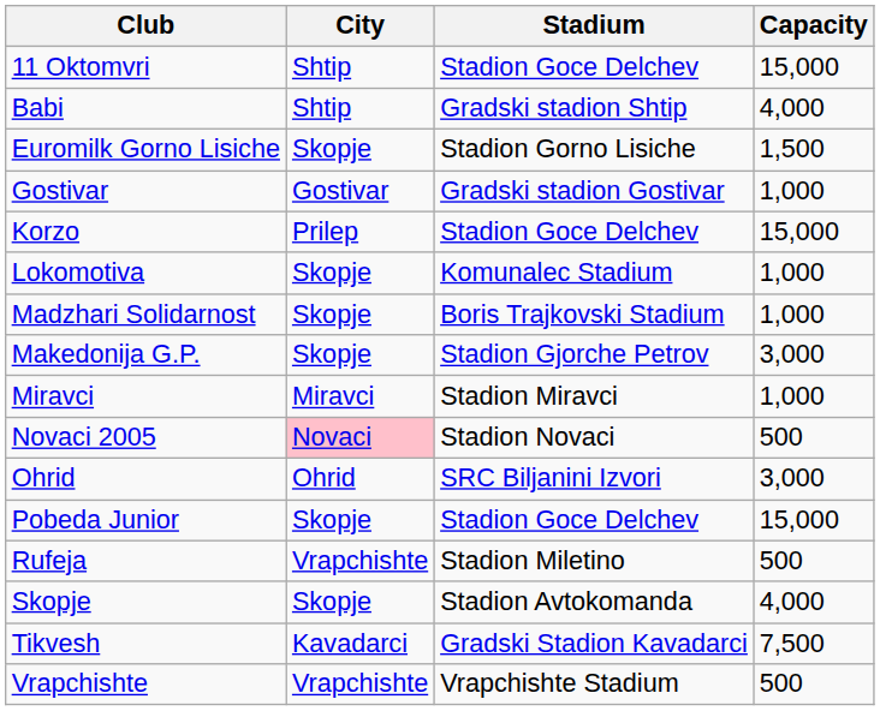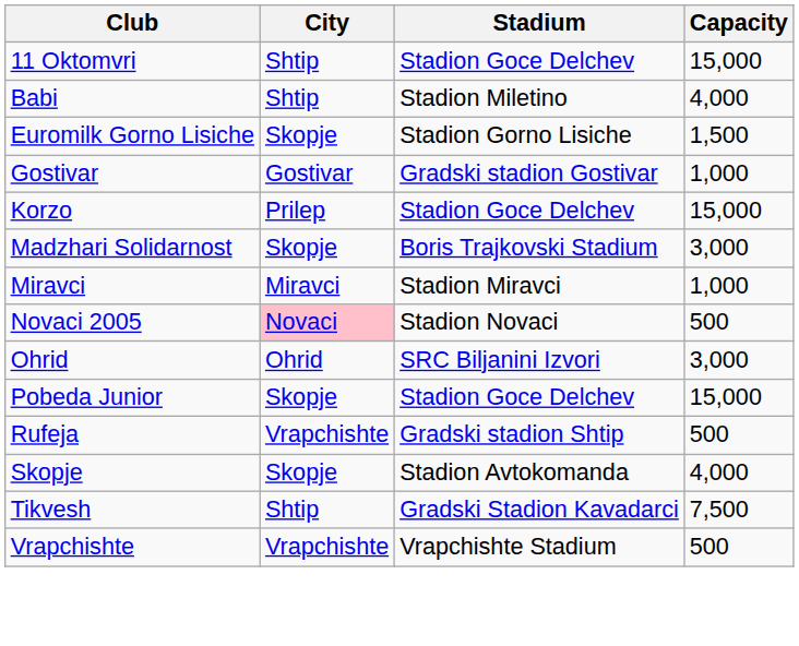 <table class="wikitable sortable">
 <tr>
 <th>Club</th>
 <th>City</th>
 <th>Stadium</th>
 <th>Capacity</th>
 </tr>
 <tr>
 <td><a href='#'>11 Oktomvri</a></td>
 <td><a href='#'>Shtip</a></td>
 <td><a href='#'>Stadion Goce Delchev</a></td>
 <td>15,000</td>
 </tr>
 <tr>
 <td><a href='#'>Babi</a></td>
 <td><a href='#'>Shtip</a></td>
-<td><a href='#'>Gradski stadion Shtip</a></td>
+<td>Stadion Miletino</td>
 <td>4,000</td>
 </tr>
 <tr>
 <td><a href='#'>Euromilk Gorno Lisiche</a></td>
 <td><a href='#'>Skopje</a></td>
 <td>Stadion Gorno Lisiche</td>
 <td>1,500</td>
 </tr>
 <tr>
 <td><a href='#'>Gostivar</a></td>
 <td><a href='#'>Gostivar</a></td>
 <td><a href='#'>Gradski stadion Gostivar</a></td>
 <td>1,000</td>
 </tr>
 <tr>
 <td><a href='#'>Korzo</a></td>
 <td><a href='#'>Prilep</a></td>
 <td><a href='#'>Stadion Goce Delchev</a></td>
 <td>15,000</td>
 </tr>
 <tr>
-<td><a href='#'>Lokomotiva</a></td>
-<td><a href='#'>Skopje</a></td>
-<td><a href='#'>Komunalec Stadium</a></td>
-<td>1,000</td>
-</tr>
-<tr>
 <td><a href='#'>Madzhari Solidarnost</a></td>
 <td><a href='#'>Skopje</a></td>
 <td><a href='#'>Boris Trajkovski Stadium</a></td>
-<td>1,000</td>
-</tr>
-<tr>
-<td><a href='#'>Makedonija G.P.</a></td>
-<td><a href='#'>Skopje</a></td>
-<td><a href='#'>Stadion Gjorche Petrov</a></td>
 <td>3,000</td>
 </tr>
 <tr>
 <td><a href='#'>Miravci</a></td>
 <td><a href='#'>Miravci</a></td>
 <td>Stadion Miravci</td>
 <td>1,000</td>
 </tr>
 <tr>
 <td><a href='#'>Novaci 2005</a></td>
 <td style="background: pink;"><a href='#'>Novaci</a></td>
 <td>Stadion Novaci</td>
 <td>500</td>
 </tr>
 <tr>
 <td><a href='#'>Ohrid</a></td>
 <td><a href='#'>Ohrid</a></td>
 <td><a href='#'>SRC Biljanini Izvori</a></td>
 <td>3,000</td>
 </tr>
 <tr>
 <td><a href='#'>Pobeda Junior</a></td>
 <td><a href='#'>Skopje</a></td>
 <td><a href='#'>Stadion Goce Delchev</a></td>
 <td>15,000</td>
 </tr>
 <tr>
 <td><a href='#'>Rufeja</a></td>
 <td><a href='#'>Vrapchishte</a></td>
-<td>Stadion Miletino</td>
+<td><a href='#'>Gradski stadion Shtip</a></td>
 <td>500</td>
 </tr>
 <tr>
 <td><a href='#'>Skopje</a></td>
 <td><a href='#'>Skopje</a></td>
 <td>Stadion Avtokomanda</td>
 <td>4,000</td>
 </tr>
 <tr>
 <td><a href='#'>Tikvesh</a></td>
-<td><a href='#'>Kavadarci</a></td>
+<td><a href='#'>Shtip</a></td>
 <td><a href='#'>Gradski Stadion Kavadarci</a></td>
 <td>7,500</td>
 </tr>
 <tr>
 <td><a href='#'>Vrapchishte</a></td>
 <td><a href='#'>Vrapchishte</a></td>
 <td>Vrapchishte Stadium</td>
 <td>500</td>
 </tr>
 </table>
